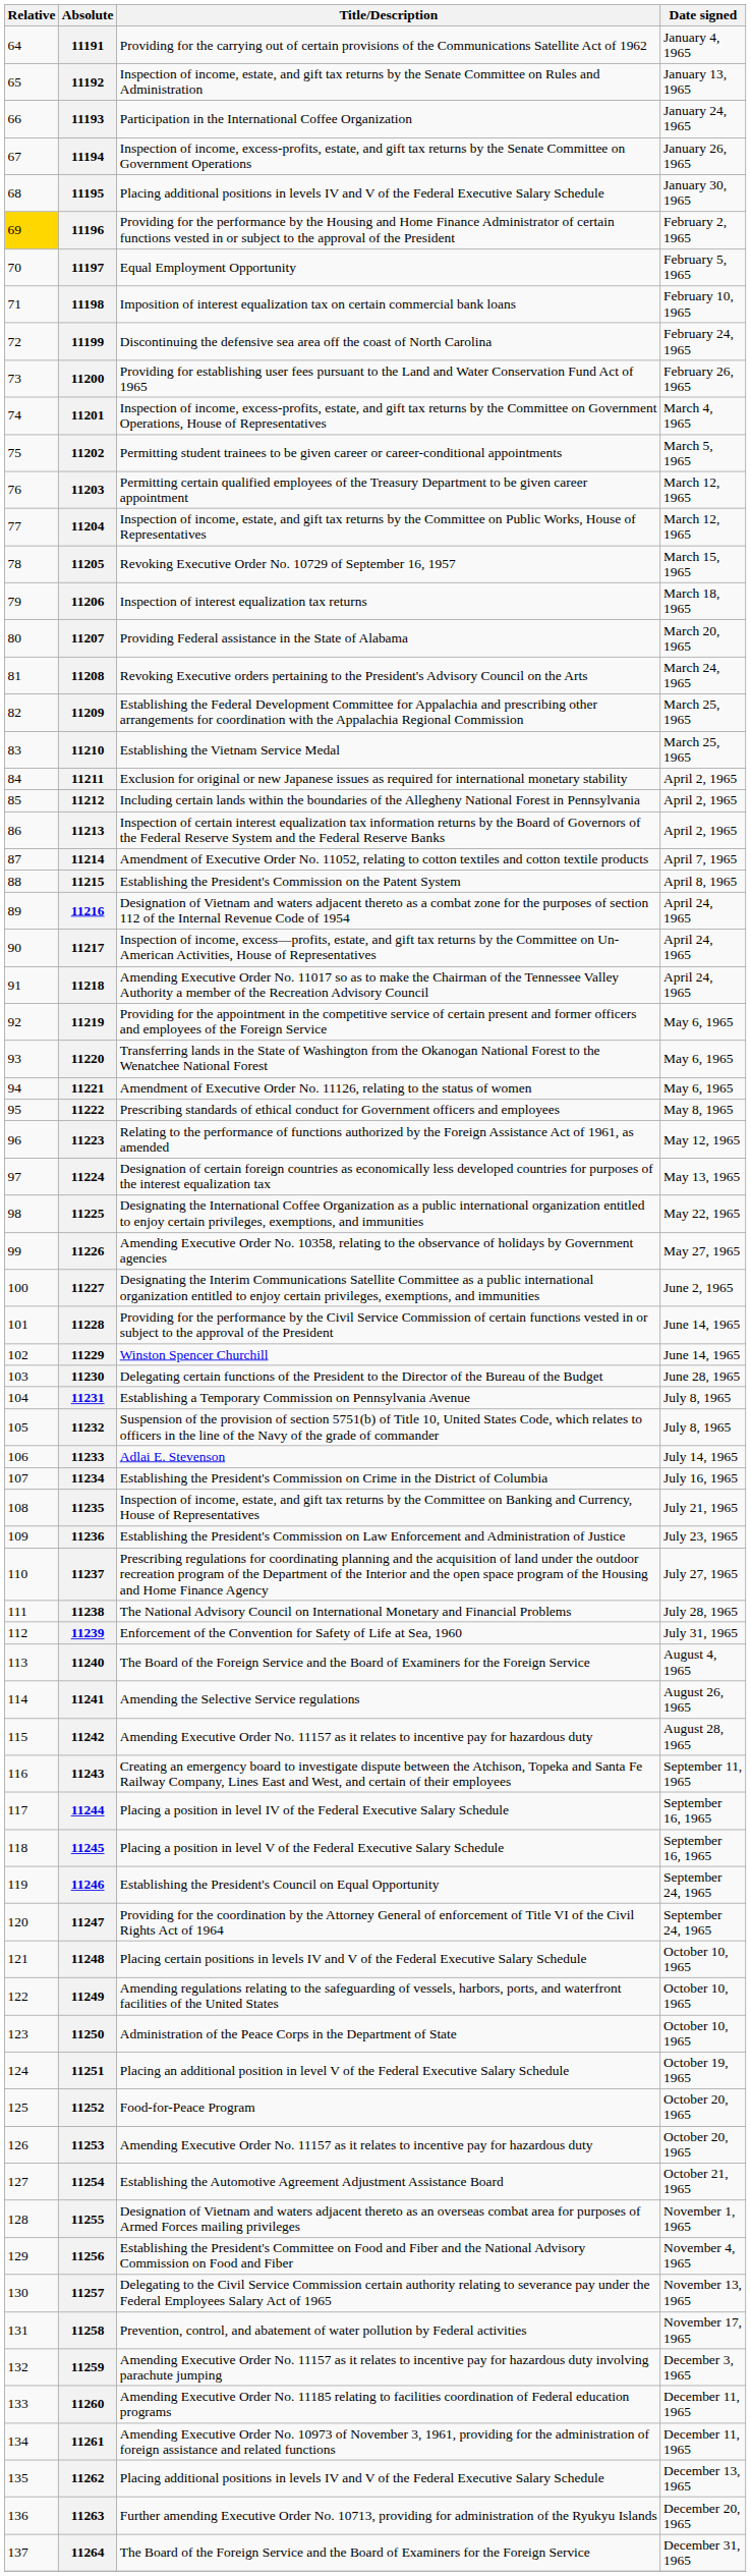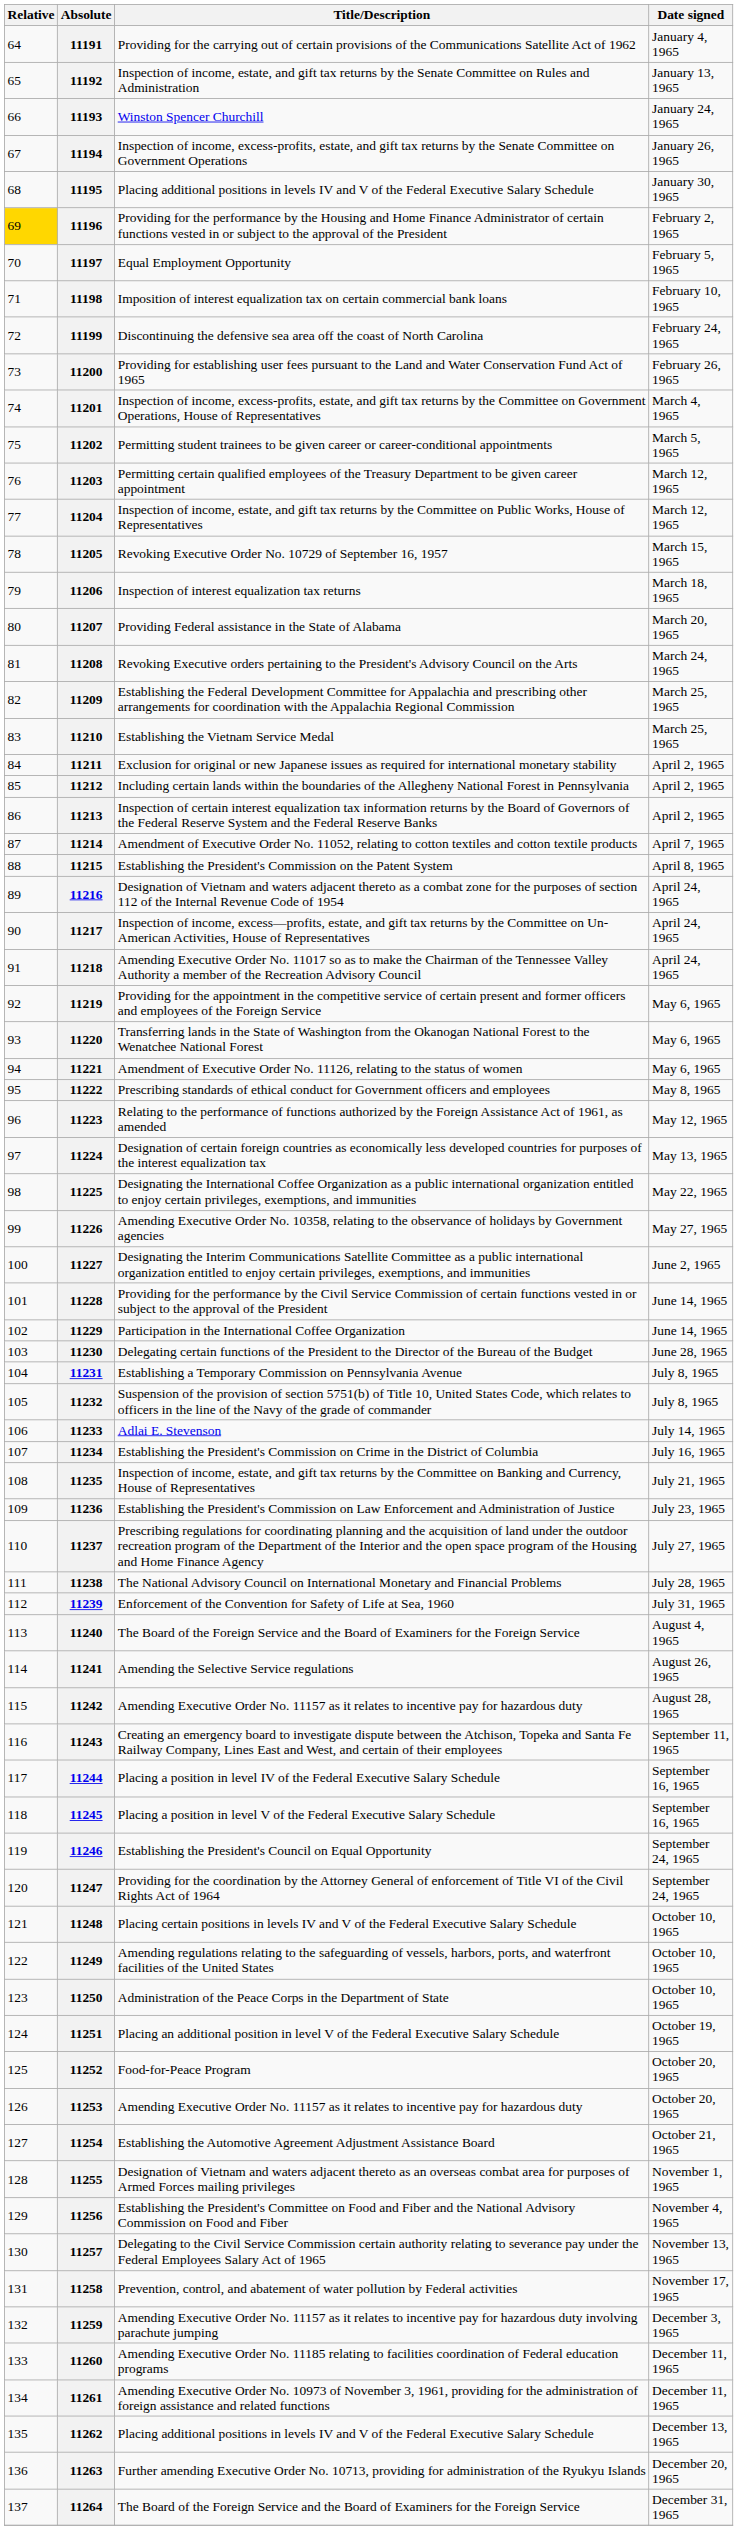 <table class="wikitable">
 <tr>
 <th>Relative </th>
 <th>Absolute </th>
 <th>Title/Description</th>
 <th>Date signed</th>
 </tr>
 <tr>
 <td>64</td>
 <th>11191</th>
 <td>Providing for the carrying out of certain provisions of the Communications Satellite Act of 1962</td>
 <td>January 4, 1965</td>
 </tr>
 <tr>
 <td>65</td>
 <th>11192</th>
 <td>Inspection of income, estate, and gift tax returns by the Senate Committee on Rules and Administration</td>
 <td>January 13, 1965</td>
 </tr>
 <tr>
 <td>66</td>
 <th>11193</th>
-<td>Participation in the International Coffee Organization</td>
+<td><a href='#'>Winston Spencer Churchill</a></td>
 <td>January 24, 1965</td>
 </tr>
 <tr>
 <td>67</td>
 <th>11194</th>
 <td>Inspection of income, excess-profits, estate, and gift tax returns by the Senate Committee on Government Operations</td>
 <td>January 26, 1965</td>
 </tr>
 <tr>
 <td>68</td>
 <th>11195</th>
 <td>Placing additional positions in levels IV and V of the Federal Executive Salary Schedule</td>
 <td>January 30, 1965</td>
 </tr>
 <tr>
 <td style="background: gold;">69</td>
 <th>11196</th>
 <td>Providing for the performance by the Housing and Home Finance Administrator of certain functions vested in or subject to the approval of the President</td>
 <td>February 2, 1965</td>
 </tr>
 <tr>
 <td>70</td>
 <th>11197</th>
 <td>Equal Employment Opportunity</td>
 <td>February 5, 1965</td>
 </tr>
 <tr>
 <td>71</td>
 <th>11198</th>
 <td>Imposition of interest equalization tax on certain commercial bank loans</td>
 <td>February 10, 1965</td>
 </tr>
 <tr>
 <td>72</td>
 <th>11199</th>
 <td>Discontinuing the defensive sea area off the coast of North Carolina</td>
 <td>February 24, 1965</td>
 </tr>
 <tr>
 <td>73</td>
 <th>11200</th>
 <td>Providing for establishing user fees pursuant to the Land and Water Conservation Fund Act of 1965</td>
 <td>February 26, 1965</td>
 </tr>
 <tr>
 <td>74</td>
 <th>11201</th>
 <td>Inspection of income, excess-profits, estate, and gift tax returns by the Committee on Government Operations, House of Representatives</td>
 <td>March 4, 1965</td>
 </tr>
 <tr>
 <td>75</td>
 <th>11202</th>
 <td>Permitting student trainees to be given career or career-conditional appointments</td>
 <td>March 5, 1965</td>
 </tr>
 <tr>
 <td>76</td>
 <th>11203</th>
 <td>Permitting certain qualified employees of the Treasury Department to be given career appointment</td>
 <td>March 12, 1965</td>
 </tr>
 <tr>
 <td>77</td>
 <th>11204</th>
 <td>Inspection of income, estate, and gift tax returns by the Committee on Public Works, House of Representatives</td>
 <td>March 12, 1965</td>
 </tr>
 <tr>
 <td>78</td>
 <th>11205</th>
 <td>Revoking Executive Order No. 10729 of September 16, 1957</td>
 <td>March 15, 1965</td>
 </tr>
 <tr>
 <td>79</td>
 <th>11206</th>
 <td>Inspection of interest equalization tax returns</td>
 <td>March 18, 1965</td>
 </tr>
 <tr>
 <td>80</td>
 <th>11207</th>
 <td>Providing Federal assistance in the State of Alabama</td>
 <td>March 20, 1965</td>
 </tr>
 <tr>
 <td>81</td>
 <th>11208</th>
 <td>Revoking Executive orders pertaining to the President's Advisory Council on the Arts</td>
 <td>March 24, 1965</td>
 </tr>
 <tr>
 <td>82</td>
 <th>11209</th>
 <td>Establishing the Federal Development Committee for Appalachia and prescribing other arrangements for coordination with the Appalachia Regional Commission</td>
 <td>March 25, 1965</td>
 </tr>
 <tr>
 <td>83</td>
 <th>11210</th>
 <td>Establishing the Vietnam Service Medal</td>
 <td>March 25, 1965</td>
 </tr>
 <tr>
 <td>84</td>
 <th>11211</th>
 <td>Exclusion for original or new Japanese issues as required for international monetary stability</td>
 <td>April 2, 1965</td>
 </tr>
 <tr>
 <td>85</td>
 <th>11212</th>
 <td>Including certain lands within the boundaries of the Allegheny National Forest in Pennsylvania</td>
 <td>April 2, 1965</td>
 </tr>
 <tr>
 <td>86</td>
 <th>11213</th>
 <td>Inspection of certain interest equalization tax information returns by the Board of Governors of the Federal Reserve System and the Federal Reserve Banks</td>
 <td>April 2, 1965</td>
 </tr>
 <tr>
 <td>87</td>
 <th>11214</th>
 <td>Amendment of Executive Order No. 11052, relating to cotton textiles and cotton textile products</td>
 <td>April 7, 1965</td>
 </tr>
 <tr>
 <td>88</td>
 <th>11215</th>
 <td>Establishing the President's Commission on the Patent System</td>
 <td>April 8, 1965</td>
 </tr>
 <tr>
 <td>89</td>
 <th><a href='#'>11216</a></th>
 <td>Designation of Vietnam and waters adjacent thereto as a combat zone for the purposes of section 112 of the Internal Revenue Code of 1954</td>
 <td>April 24, 1965</td>
 </tr>
 <tr>
 <td>90</td>
 <th>11217</th>
 <td>Inspection of income, excess—profits, estate, and gift tax returns by the Committee on Un-American Activities, House of Representatives</td>
 <td>April 24, 1965</td>
 </tr>
 <tr>
 <td>91</td>
 <th>11218</th>
 <td>Amending Executive Order No. 11017 so as to make the Chairman of the Tennessee Valley Authority a member of the Recreation Advisory Council</td>
 <td>April 24, 1965</td>
 </tr>
 <tr>
 <td>92</td>
 <th>11219</th>
 <td>Providing for the appointment in the competitive service of certain present and former officers and employees of the Foreign Service</td>
 <td>May 6, 1965</td>
 </tr>
 <tr>
 <td>93</td>
 <th>11220</th>
 <td>Transferring lands in the State of Washington from the Okanogan National Forest to the Wenatchee National Forest</td>
 <td>May 6, 1965</td>
 </tr>
 <tr>
 <td>94</td>
 <th>11221</th>
 <td>Amendment of Executive Order No. 11126, relating to the status of women</td>
 <td>May 6, 1965</td>
 </tr>
 <tr>
 <td>95</td>
 <th>11222</th>
 <td>Prescribing standards of ethical conduct for Government officers and employees</td>
 <td>May 8, 1965</td>
 </tr>
 <tr>
 <td>96</td>
 <th>11223</th>
 <td>Relating to the performance of functions authorized by the Foreign Assistance Act of 1961, as amended</td>
 <td>May 12, 1965</td>
 </tr>
 <tr>
 <td>97</td>
 <th>11224</th>
 <td>Designation of certain foreign countries as economically less developed countries for purposes of the interest equalization tax</td>
 <td>May 13, 1965</td>
 </tr>
 <tr>
 <td>98</td>
 <th>11225</th>
 <td>Designating the International Coffee Organization as a public international organization entitled to enjoy certain privileges, exemptions, and immunities</td>
 <td>May 22, 1965</td>
 </tr>
 <tr>
 <td>99</td>
 <th>11226</th>
 <td>Amending Executive Order No. 10358, relating to the observance of holidays by Government agencies</td>
 <td>May 27, 1965</td>
 </tr>
 <tr>
 <td>100</td>
 <th>11227</th>
 <td>Designating the Interim Communications Satellite Committee as a public international organization entitled to enjoy certain privileges, exemptions, and immunities</td>
 <td>June 2, 1965</td>
 </tr>
 <tr>
 <td>101</td>
 <th>11228</th>
 <td>Providing for the performance by the Civil Service Commission of certain functions vested in or subject to the approval of the President</td>
 <td>June 14, 1965</td>
 </tr>
 <tr>
 <td>102</td>
 <th>11229</th>
-<td><a href='#'>Winston Spencer Churchill</a></td>
+<td>Participation in the International Coffee Organization</td>
 <td>June 14, 1965</td>
 </tr>
 <tr>
 <td>103</td>
 <th>11230</th>
 <td>Delegating certain functions of the President to the Director of the Bureau of the Budget</td>
 <td>June 28, 1965</td>
 </tr>
 <tr>
 <td>104</td>
 <th><a href='#'>11231</a></th>
 <td>Establishing a Temporary Commission on Pennsylvania Avenue</td>
 <td>July 8, 1965</td>
 </tr>
 <tr>
 <td>105</td>
 <th>11232</th>
 <td>Suspension of the provision of section 5751(b) of Title 10, United States Code, which relates to officers in the line of the Navy of the grade of commander</td>
 <td>July 8, 1965</td>
 </tr>
 <tr>
 <td>106</td>
 <th>11233</th>
 <td><a href='#'>Adlai E. Stevenson</a></td>
 <td>July 14, 1965</td>
 </tr>
 <tr>
 <td>107</td>
 <th>11234</th>
 <td>Establishing the President's Commission on Crime in the District of Columbia</td>
 <td>July 16, 1965</td>
 </tr>
 <tr>
 <td>108</td>
 <th>11235</th>
 <td>Inspection of income, estate, and gift tax returns by the Committee on Banking and Currency, House of Representatives</td>
 <td>July 21, 1965</td>
 </tr>
 <tr>
 <td>109</td>
 <th>11236</th>
 <td>Establishing the President's Commission on Law Enforcement and Administration of Justice</td>
 <td>July 23, 1965</td>
 </tr>
 <tr>
 <td>110</td>
 <th>11237</th>
 <td>Prescribing regulations for coordinating planning and the acquisition of land under the outdoor recreation program of the Department of the Interior and the open space program of the Housing and Home Finance Agency</td>
 <td>July 27, 1965</td>
 </tr>
 <tr>
 <td>111</td>
 <th>11238</th>
 <td>The National Advisory Council on International Monetary and Financial Problems</td>
 <td>July 28, 1965</td>
 </tr>
 <tr>
 <td>112</td>
 <th><a href='#'>11239</a></th>
 <td>Enforcement of the Convention for Safety of Life at Sea, 1960</td>
 <td>July 31, 1965</td>
 </tr>
 <tr>
 <td>113</td>
 <th>11240</th>
 <td>The Board of the Foreign Service and the Board of Examiners for the Foreign Service</td>
 <td>August 4, 1965</td>
 </tr>
 <tr>
 <td>114</td>
 <th>11241</th>
 <td>Amending the Selective Service regulations</td>
 <td>August 26, 1965</td>
 </tr>
 <tr>
 <td>115</td>
 <th>11242</th>
 <td>Amending Executive Order No. 11157 as it relates to incentive pay for hazardous duty</td>
 <td>August 28, 1965</td>
 </tr>
 <tr>
 <td>116</td>
 <th>11243</th>
 <td>Creating an emergency board to investigate dispute between the Atchison, Topeka and Santa Fe Railway Company, Lines East and West, and certain of their employees</td>
 <td>September 11, 1965</td>
 </tr>
 <tr>
 <td>117</td>
 <th><a href='#'>11244</a></th>
 <td>Placing a position in level IV of the Federal Executive Salary Schedule</td>
 <td>September 16, 1965</td>
 </tr>
 <tr>
 <td>118</td>
 <th><a href='#'>11245</a></th>
 <td>Placing a position in level V of the Federal Executive Salary Schedule</td>
 <td>September 16, 1965</td>
 </tr>
 <tr>
 <td>119</td>
 <th><a href='#'>11246</a></th>
 <td>Establishing the President's Council on Equal Opportunity</td>
 <td>September 24, 1965</td>
 </tr>
 <tr>
 <td>120</td>
 <th>11247</th>
 <td>Providing for the coordination by the Attorney General of enforcement of Title VI of the Civil Rights Act of 1964</td>
 <td>September 24, 1965</td>
 </tr>
 <tr>
 <td>121</td>
 <th>11248</th>
 <td>Placing certain positions in levels IV and V of the Federal Executive Salary Schedule</td>
 <td>October 10, 1965</td>
 </tr>
 <tr>
 <td>122</td>
 <th>11249</th>
 <td>Amending regulations relating to the safeguarding of vessels, harbors, ports, and waterfront facilities of the United States</td>
 <td>October 10, 1965</td>
 </tr>
 <tr>
 <td>123</td>
 <th>11250</th>
 <td>Administration of the Peace Corps in the Department of State</td>
 <td>October 10, 1965</td>
 </tr>
 <tr>
 <td>124</td>
 <th>11251</th>
 <td>Placing an additional position in level V of the Federal Executive Salary Schedule</td>
 <td>October 19, 1965</td>
 </tr>
 <tr>
 <td>125</td>
 <th>11252</th>
 <td>Food-for-Peace Program</td>
 <td>October 20, 1965</td>
 </tr>
 <tr>
 <td>126</td>
 <th>11253</th>
 <td>Amending Executive Order No. 11157 as it relates to incentive pay for hazardous duty</td>
 <td>October 20, 1965</td>
 </tr>
 <tr>
 <td>127</td>
 <th>11254</th>
 <td>Establishing the Automotive Agreement Adjustment Assistance Board</td>
 <td>October 21, 1965</td>
 </tr>
 <tr>
 <td>128</td>
 <th>11255</th>
 <td>Designation of Vietnam and waters adjacent thereto as an overseas combat area for purposes of Armed Forces mailing privileges</td>
 <td>November 1, 1965</td>
 </tr>
 <tr>
 <td>129</td>
 <th>11256</th>
 <td>Establishing the President's Committee on Food and Fiber and the National Advisory Commission on Food and Fiber</td>
 <td>November 4, 1965</td>
 </tr>
 <tr>
 <td>130</td>
 <th>11257</th>
 <td>Delegating to the Civil Service Commission certain authority relating to severance pay under the Federal Employees Salary Act of 1965</td>
 <td>November 13, 1965</td>
 </tr>
 <tr>
 <td>131</td>
 <th>11258</th>
 <td>Prevention, control, and abatement of water pollution by Federal activities</td>
 <td>November 17, 1965</td>
 </tr>
 <tr>
 <td>132</td>
 <th>11259</th>
 <td>Amending Executive Order No. 11157 as it relates to incentive pay for hazardous duty involving parachute jumping</td>
 <td>December 3, 1965</td>
 </tr>
 <tr>
 <td>133</td>
 <th>11260</th>
 <td>Amending Executive Order No. 11185 relating to facilities coordination of Federal education programs</td>
 <td>December 11, 1965</td>
 </tr>
 <tr>
 <td>134</td>
 <th>11261</th>
 <td>Amending Executive Order No. 10973 of November 3, 1961, providing for the administration of foreign assistance and related functions</td>
 <td>December 11, 1965</td>
 </tr>
 <tr>
 <td>135</td>
 <th>11262</th>
 <td>Placing additional positions in levels IV and V of the Federal Executive Salary Schedule</td>
 <td>December 13, 1965</td>
 </tr>
 <tr>
 <td>136</td>
 <th>11263</th>
 <td>Further amending Executive Order No. 10713, providing for administration of the Ryukyu Islands</td>
 <td>December 20, 1965</td>
 </tr>
 <tr>
 <td>137</td>
 <th>11264</th>
 <td>The Board of the Foreign Service and the Board of Examiners for the Foreign Service</td>
 <td>December 31, 1965</td>
 </tr>
 <tr>
 </tr>
 </table>
